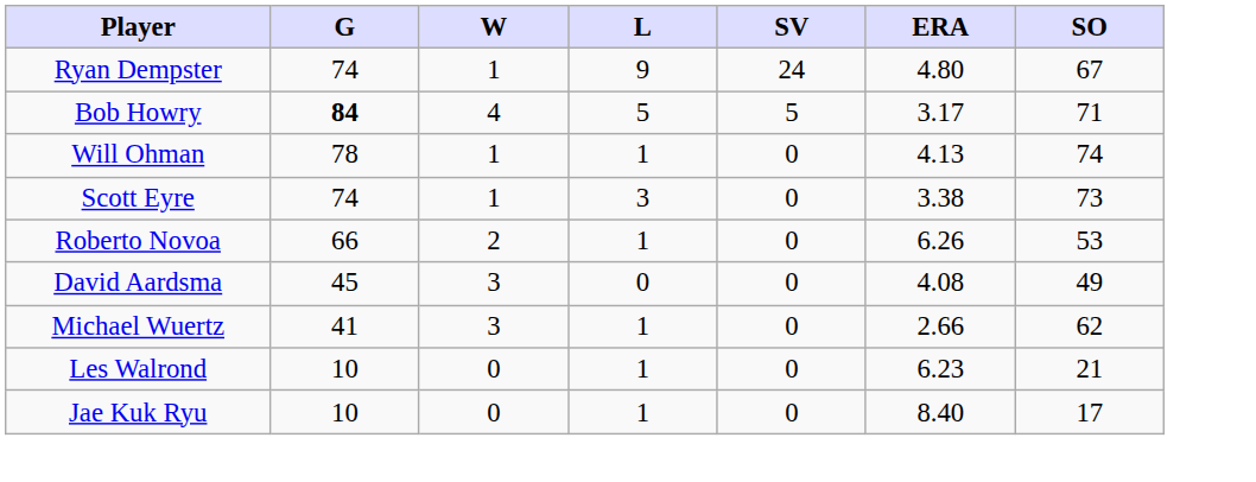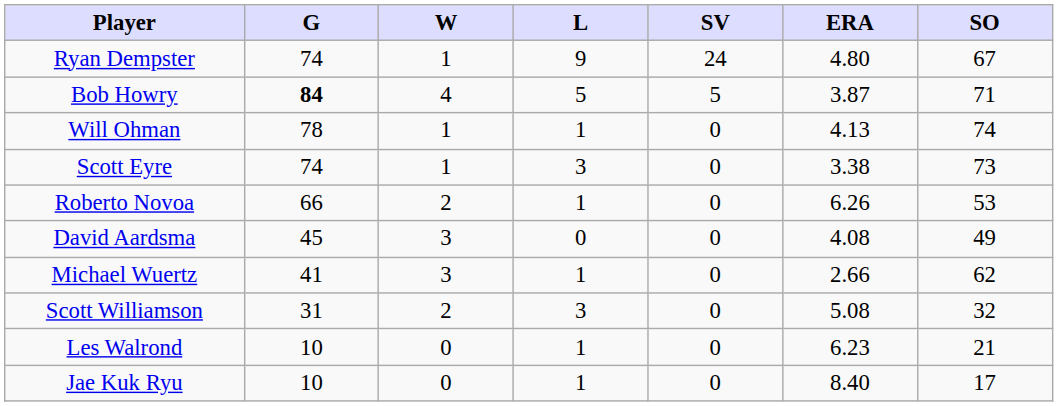 <table class="wikitable sortable">
 <tr>
 <th style="background:#ddf; width:16%;">Player</th>
 <th style="background:#ddf; width:9%;">G</th>
 <th style="background:#ddf; width:9%;">W</th>
 <th style="background:#ddf; width:9%;">L</th>
 <th style="background:#ddf; width:9%;">SV</th>
 <th style="background:#ddf; width:9%;">ERA</th>
 <th style="background:#ddf; width:9%;">SO</th>
 </tr>
 <tr align=center>
 <td><a href='#'>Ryan Dempster</a></td>
 <td>74</td>
 <td>1</td>
 <td>9</td>
 <td>24</td>
 <td>4.80</td>
 <td>67</td>
 </tr>
 <tr align=center>
 <td><a href='#'>Bob Howry</a></td>
 <td><strong>84</strong></td>
 <td>4</td>
 <td>5</td>
 <td>5</td>
-<td>3.17</td>
+<td>3.87</td>
 <td>71</td>
 </tr>
 <tr align=center>
 <td><a href='#'>Will Ohman</a></td>
 <td>78</td>
 <td>1</td>
 <td>1</td>
 <td>0</td>
 <td>4.13</td>
 <td>74</td>
 </tr>
 <tr align=center>
 <td><a href='#'>Scott Eyre</a></td>
 <td>74</td>
 <td>1</td>
 <td>3</td>
 <td>0</td>
 <td>3.38</td>
 <td>73</td>
 </tr>
 <tr align=center>
 <td><a href='#'>Roberto Novoa</a></td>
 <td>66</td>
 <td>2</td>
 <td>1</td>
 <td>0</td>
 <td>6.26</td>
 <td>53</td>
 </tr>
 <tr align=center>
 <td><a href='#'>David Aardsma</a></td>
 <td>45</td>
 <td>3</td>
 <td>0</td>
 <td>0</td>
 <td>4.08</td>
 <td>49</td>
 </tr>
 <tr align=center>
 <td><a href='#'>Michael Wuertz</a></td>
 <td>41</td>
 <td>3</td>
 <td>1</td>
 <td>0</td>
 <td>2.66</td>
 <td>62</td>
 </tr>
 <tr align=center>
+<td><a href='#'>Scott Williamson</a></td>
+<td>31</td>
+<td>2</td>
+<td>3</td>
+<td>0</td>
+<td>5.08</td>
+<td>32</td>
+</tr>
+<tr align=center>
 <td><a href='#'>Les Walrond</a></td>
 <td>10</td>
 <td>0</td>
 <td>1</td>
 <td>0</td>
 <td>6.23</td>
 <td>21</td>
 </tr>
 <tr align=center>
 <td><a href='#'>Jae Kuk Ryu</a></td>
 <td>10</td>
 <td>0</td>
 <td>1</td>
 <td>0</td>
 <td>8.40</td>
 <td>17</td>
 </tr>
 </table>
